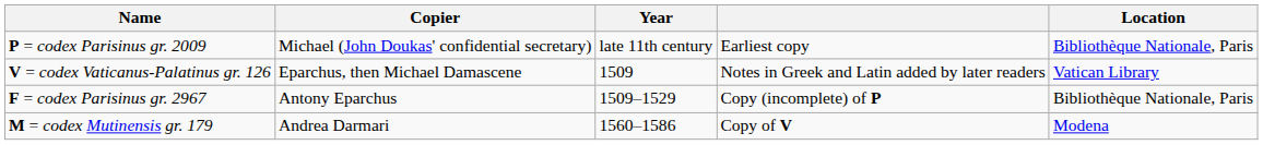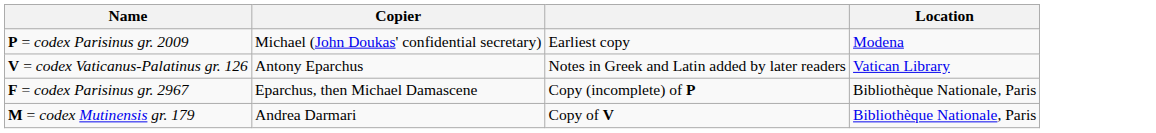 <table class="wikitable sortable">
 <tr>
 <th>Name</th>
 <th>Copier</th>
-<th>Year</th>
 <th class=unsortable></th>
 <th>Location</th>
 </tr>
 <tr>
 <td><strong>P</strong> = <em>codex Parisinus gr. 2009</em></td>
 <td>Michael (<a href='#'>John Doukas</a>' confidential secretary)</td>
-<td>late 11th century</td>
 <td>Earliest copy</td>
-<td><a href='#'>Bibliothèque Nationale</a>, Paris</td>
+<td><a href='#'>Modena</a></td>
 </tr>
 <tr>
 <td><strong>V</strong> = <em>codex Vaticanus-Palatinus gr. 126</em></td>
-<td>Eparchus, then Michael Damascene</td>
-<td>1509</td>
+<td>Antony Eparchus</td>
 <td>Notes in Greek and Latin added by later readers</td>
 <td><a href='#'>Vatican Library</a></td>
 </tr>
 <tr>
 <td><strong>F</strong> = <em>codex Parisinus gr. 2967</em></td>
-<td>Antony Eparchus</td>
-<td>1509–1529 </td>
+<td>Eparchus, then Michael Damascene</td>
 <td>Copy (incomplete) of <strong>P</strong></td>
 <td>Bibliothèque Nationale, Paris</td>
 </tr>
 <tr>
 <td><strong>M</strong> = <em>codex <a href='#'>Mutinensis</a> gr. 179</em></td>
 <td>Andrea Darmari</td>
-<td>1560–1586 </td>
 <td>Copy of <strong>V</strong></td>
-<td><a href='#'>Modena</a></td>
+<td><a href='#'>Bibliothèque Nationale</a>, Paris</td>
 </tr>
 </table>
